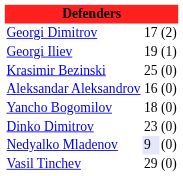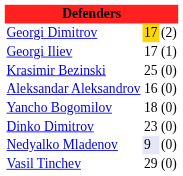 <table class="toccolours" border="0" cellpadding="2" cellspacing="0" align="left" style="margin:0.5em;">
 <tr>
 <th colspan="4" align="center" bgcolor="#FF2020"><span>Defenders</span></th>
 </tr>
 <tr>
 <td> <a href='#'>Georgi Dimitrov</a></td>
-<td>17</td>
+<td style="background: gold;">17</td>
 <td>(2)</td>
 </tr>
 <tr>
 <td> <a href='#'>Georgi Iliev</a></td>
-<td>19</td>
+<td>17</td>
 <td>(1)</td>
 </tr>
 <tr>
 <td> <a href='#'>Krasimir Bezinski</a></td>
 <td>25</td>
 <td>(0)</td>
 </tr>
 <tr>
 <td> <a href='#'>Aleksandar Aleksandrov</a></td>
 <td>16</td>
 <td>(0)</td>
 </tr>
 <tr>
 <td> <a href='#'>Yancho Bogomilov</a></td>
 <td>18</td>
 <td>(0)</td>
 </tr>
 <tr>
 <td> <a href='#'>Dinko Dimitrov</a></td>
 <td>23</td>
 <td>(0)</td>
 </tr>
 <tr>
 <td> <a href='#'>Nedyalko Mladenov</a></td>
 <td style="background: lavender;">9</td>
 <td>(0)</td>
 </tr>
 <tr>
 <td> <a href='#'>Vasil Tinchev</a></td>
 <td>29</td>
 <td>(0)</td>
 </tr>
 <tr>
 </tr>
 </table>
